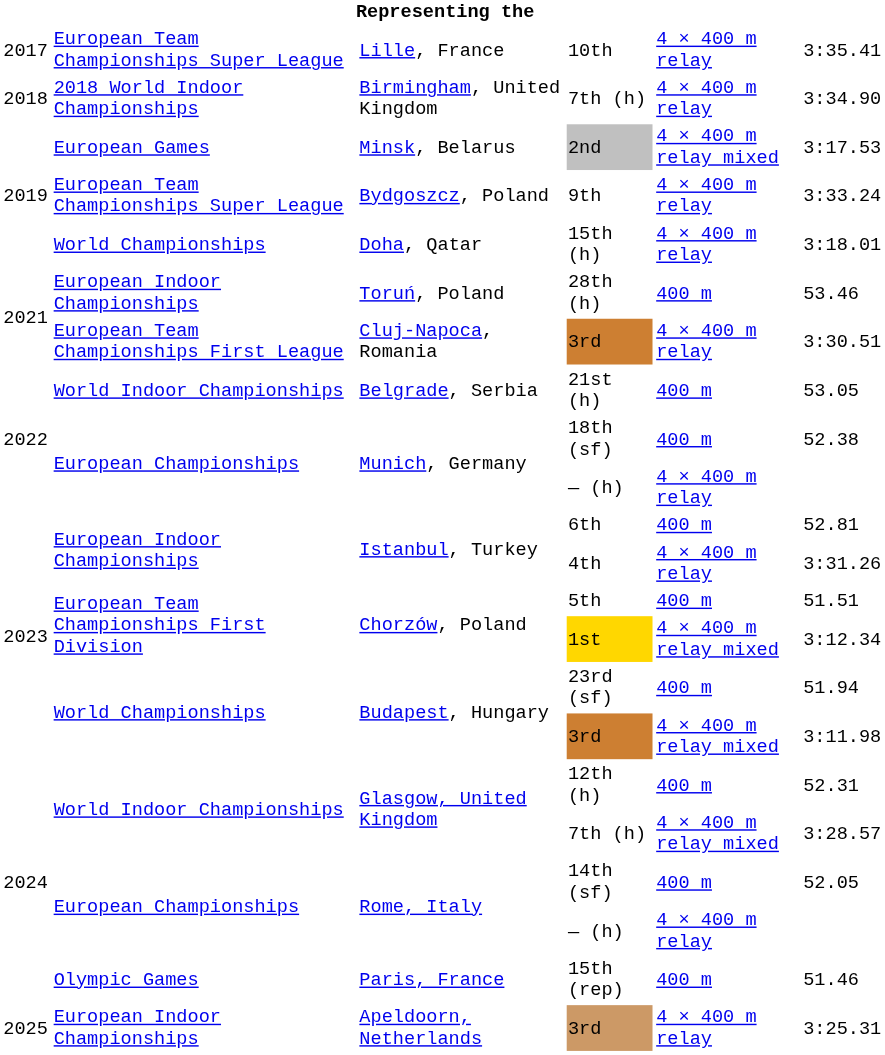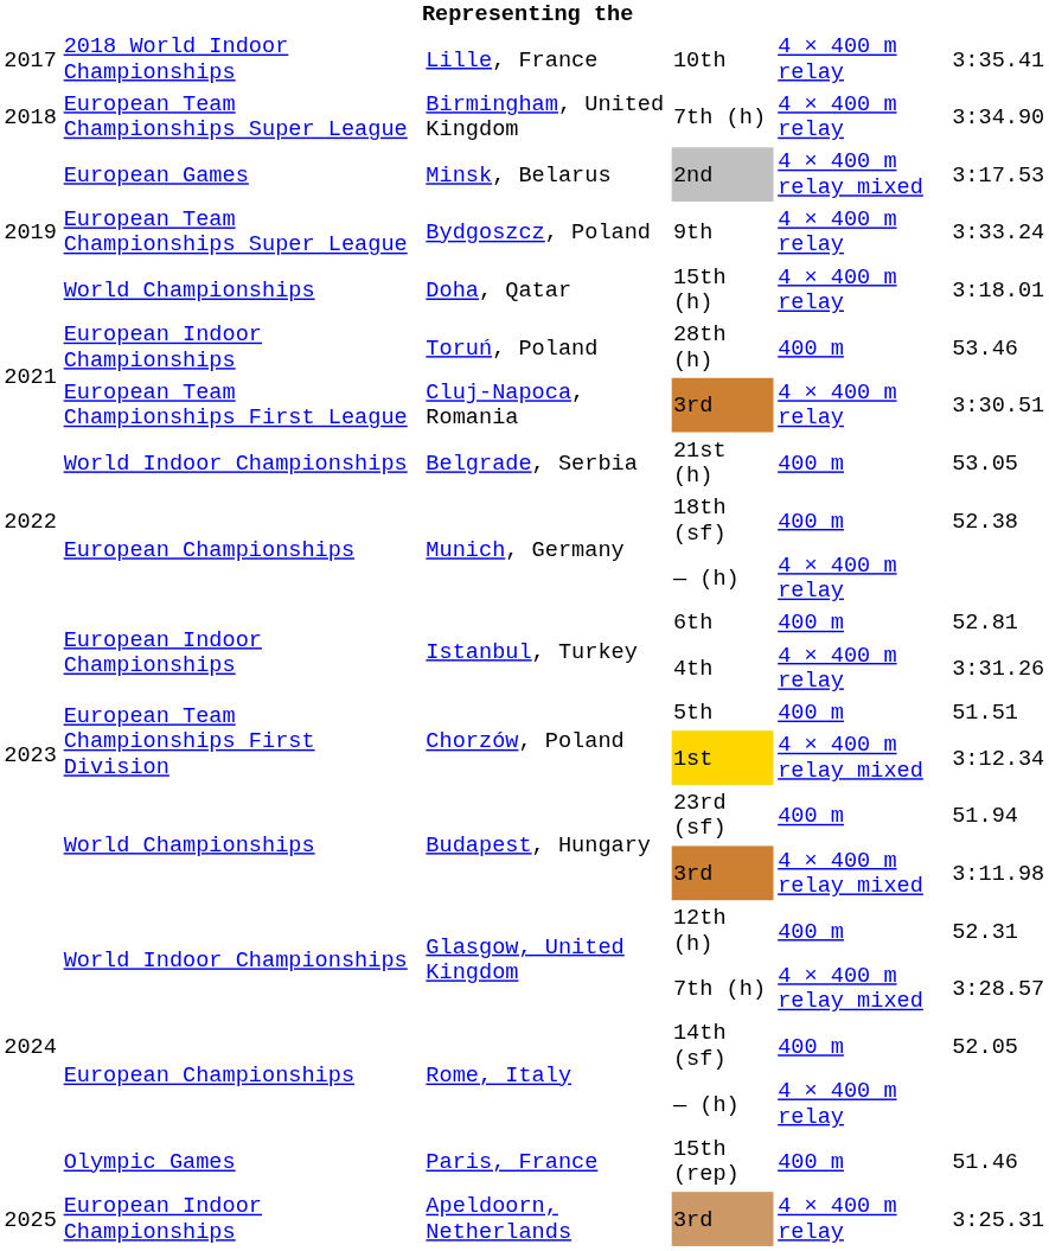 <table>
 <tr>
 <th colspan="7">Representing the </th>
 </tr>
 <tr>
 <td>2017</td>
-<td><a href='#'>European Team Championships Super League</a></td>
+<td><a href='#'>2018 World Indoor Championships</a></td>
 <td><a href='#'>Lille</a>, France</td>
 <td>10th</td>
 <td><a href='#'>4 × 400 m relay</a></td>
 <td>3:35.41</td>
 <td></td>
 </tr>
 <tr>
 <td>2018</td>
-<td><a href='#'>2018 World Indoor Championships</a></td>
+<td><a href='#'>European Team Championships Super League</a></td>
 <td><a href='#'>Birmingham</a>, United Kingdom</td>
 <td>7th (h)</td>
 <td><a href='#'>4 × 400 m relay</a></td>
 <td>3:34.90</td>
 <td></td>
 </tr>
 <tr>
 <td rowspan=3>2019</td>
 <td><a href='#'>European Games</a></td>
 <td><a href='#'>Minsk</a>, Belarus</td>
 <td bgcolor=silver>2nd</td>
 <td><a href='#'>4 × 400 m relay mixed</a></td>
 <td>3:17.53</td>
 <td></td>
 </tr>
 <tr>
 <td><a href='#'>European Team Championships Super League</a></td>
 <td><a href='#'>Bydgoszcz</a>, Poland</td>
 <td>9th</td>
 <td><a href='#'>4 × 400 m relay</a></td>
 <td>3:33.24</td>
 <td></td>
 </tr>
 <tr>
 <td><a href='#'>World Championships</a></td>
 <td><a href='#'>Doha</a>, Qatar</td>
 <td>15th (h)</td>
 <td><a href='#'>4 × 400 m relay</a></td>
 <td>3:18.01</td>
 <td></td>
 </tr>
 <tr>
 <td rowspan=2>2021</td>
 <td><a href='#'>European Indoor Championships</a></td>
 <td><a href='#'>Toruń</a>, Poland</td>
 <td>28th (h)</td>
 <td><a href='#'>400 m</a></td>
 <td>53.46</td>
 <td></td>
 </tr>
 <tr>
 <td><a href='#'>European Team Championships First League</a></td>
 <td><a href='#'>Cluj-Napoca</a>, Romania</td>
 <td bgcolor=#CD7F32>3rd</td>
 <td><a href='#'>4 × 400 m relay</a></td>
 <td>3:30.51</td>
 <td></td>
 </tr>
 <tr>
 <td rowspan=3>2022</td>
 <td><a href='#'>World Indoor Championships</a></td>
 <td><a href='#'>Belgrade</a>, Serbia</td>
 <td>21st (h)</td>
 <td><a href='#'>400 m</a></td>
 <td>53.05</td>
 <td></td>
 </tr>
 <tr>
 <td rowspan=2><a href='#'>European Championships</a></td>
 <td rowspan=2><a href='#'>Munich</a>, Germany</td>
 <td>18th (sf)</td>
 <td><a href='#'>400 m</a></td>
 <td>52.38</td>
 <td></td>
 </tr>
 <tr>
 <td>— (h)</td>
 <td><a href='#'>4 × 400 m relay</a></td>
 <td></td>
 <td></td>
 </tr>
 <tr>
 <td rowspan=6>2023</td>
 <td rowspan=2><a href='#'>European Indoor Championships</a></td>
 <td rowspan=2><a href='#'>Istanbul</a>, Turkey</td>
 <td>6th</td>
 <td><a href='#'>400 m</a></td>
 <td>52.81</td>
 <td></td>
 </tr>
 <tr>
 <td>4th</td>
 <td><a href='#'>4 × 400 m relay</a></td>
 <td>3:31.26</td>
 <td></td>
 </tr>
 <tr>
 <td rowspan=2><a href='#'>European Team Championships First Division</a></td>
 <td rowspan=2><a href='#'>Chorzów</a>, Poland</td>
 <td>5th</td>
 <td><a href='#'>400 m</a></td>
 <td>51.51</td>
 <td></td>
 </tr>
 <tr>
 <td bgcolor=gold>1st</td>
 <td><a href='#'>4 × 400 m relay mixed</a></td>
 <td>3:12.34</td>
 <td></td>
 </tr>
 <tr>
 <td rowspan=2><a href='#'>World Championships</a></td>
 <td rowspan=2><a href='#'>Budapest</a>, Hungary</td>
 <td>23rd (sf)</td>
 <td><a href='#'>400 m</a></td>
 <td>51.94</td>
 <td></td>
 </tr>
 <tr>
 <td bgcolor=#CD7F32>3rd</td>
 <td><a href='#'>4 × 400 m relay mixed</a></td>
 <td>3:11.98</td>
 <td></td>
 </tr>
 <tr>
 <td rowspan=5>2024</td>
 <td rowspan=2><a href='#'>World Indoor Championships</a></td>
 <td rowspan=2><a href='#'>Glasgow, United Kingdom</a></td>
 <td>12th (h)</td>
 <td><a href='#'>400 m</a></td>
 <td>52.31</td>
 <td></td>
 </tr>
 <tr>
 <td>7th (h)</td>
 <td><a href='#'>4 × 400 m relay mixed</a></td>
 <td>3:28.57</td>
 <td></td>
 </tr>
 <tr>
 <td rowspan=2><a href='#'>European Championships</a></td>
 <td rowspan=2><a href='#'>Rome, Italy</a></td>
 <td>14th (sf)</td>
 <td><a href='#'>400 m</a></td>
 <td>52.05</td>
 <td></td>
 </tr>
 <tr>
 <td>— (h)</td>
 <td><a href='#'>4 × 400 m relay</a></td>
 <td></td>
 <td></td>
 </tr>
 <tr>
 <td><a href='#'>Olympic Games</a></td>
 <td><a href='#'>Paris, France</a></td>
 <td>15th (rep)</td>
 <td><a href='#'>400 m</a></td>
 <td>51.46</td>
 </tr>
 <tr>
 <td>2025</td>
 <td><a href='#'>European Indoor Championships</a></td>
 <td><a href='#'>Apeldoorn, Netherlands</a></td>
 <td bgcolor=cc9966>3rd</td>
 <td><a href='#'>4 × 400 m relay</a></td>
 <td>3:25.31</td>
 </tr>
 </table>
